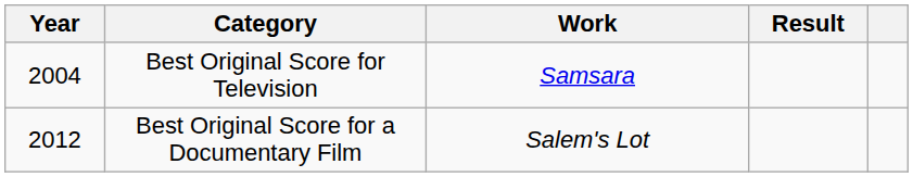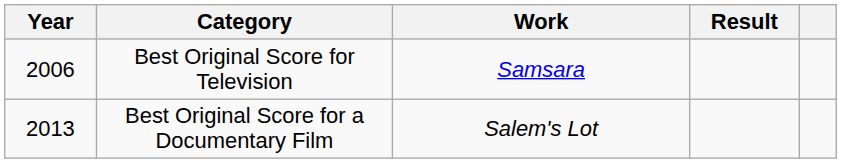 <table class="wikitable">
 <tr>
 <th style="width:5%;">Year</th>
 <th style="width:20%;">Category</th>
 <th style="width:20%;">Work</th>
 <th style="width:5%;">Result</th>
 <th style="width:2.5%;"></th>
 </tr>
 <tr>
-<td style="text-align:center;">2004</td>
+<td style="text-align:center;">2006</td>
 <td style="text-align:center;">Best Original Score for Television</td>
 <td style="text-align:center;"><em><a href='#'>Samsara</a></em></td>
 <td></td>
 <td style="text-align:center;"></td>
 </tr>
 <tr>
-<td style="text-align:center;">2012</td>
+<td style="text-align:center;">2013</td>
 <td style="text-align:center;">Best Original Score for a Documentary Film</td>
 <td style="text-align:center;"><em>Salem's Lot</em></td>
 <td></td>
 <td style="text-align:center;"></td>
 </tr>
 </table>
